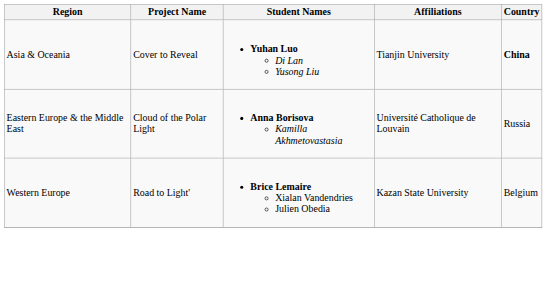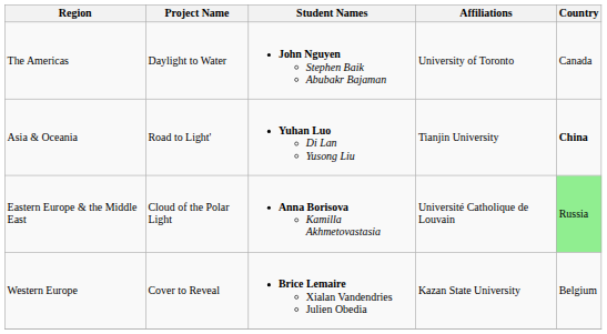 <table class="wikitable">
 <tr>
 <th>Region</th>
 <th>Project Name</th>
 <th>Student Names</th>
 <th>Affiliations</th>
 <th>Country</th>
 </tr>
 <tr>
+<td>The Americas</td>
+<td>Daylight to Water</td>
+<td><br><ul><li><strong>John Nguyen</strong><ul><li><em>Stephen Baik</em></li><li><em>Abubakr Bajaman</em></li></ul></li></ul></td>
+<td>University of Toronto</td>
+<td>Canada</td>
+</tr>
+<tr>
 <td>Asia & Oceania</td>
-<td>Cover to Reveal</td>
+<td>Road to Light'</td>
 <td><br><ul><li><strong>Yuhan Luo</strong><ul><li><em>Di Lan</em></li><li><em>Yusong Liu</em></li></ul></li></ul></td>
 <td>Tianjin University</td>
 <td><strong>China</strong></td>
 </tr>
 <tr>
 <td>Eastern Europe & the Middle East</td>
 <td>Cloud of the Polar Light</td>
 <td><br><ul><li><strong>Anna Borisova</strong><ul><li><em>Kamilla Akhmetovastasia </em></li></ul></li></ul></td>
 <td>Université Catholique de Louvain</td>
-<td>Russia</td>
+<td style="background: lightgreen;">Russia</td>
 </tr>
 <tr>
 <td>Western Europe</td>
-<td>Road to Light'</td>
+<td>Cover to Reveal</td>
 <td><br><ul><li><strong>Brice Lemaire</strong><ul><li>Xialan Vandendries</li><li>Julien Obedia</li></ul></li></ul></td>
 <td>Kazan State University</td>
 <td>Belgium</td>
 </tr>
 <tr>
 </tr>
 </table>
